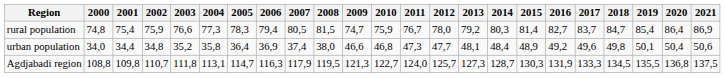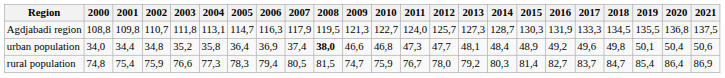 <table class="wikitable">
 <tr>
 <th>Region</th>
 <th>2000</th>
 <th>2001</th>
 <th>2002</th>
 <th>2003</th>
 <th>2004</th>
 <th>2005</th>
 <th>2006</th>
 <th>2007</th>
 <th>2008</th>
 <th>2009</th>
 <th>2010</th>
 <th>2011</th>
 <th>2012</th>
 <th>2013</th>
 <th>2014</th>
 <th>2015</th>
 <th>2016</th>
 <th>2017</th>
 <th>2018</th>
 <th>2019</th>
 <th>2020</th>
 <th>2021</th>
 </tr>
 <tr>
+<td>Agdjabadi region</td>
+<td>108,8</td>
+<td>109,8</td>
+<td>110,7</td>
+<td>111,8</td>
+<td>113,1</td>
+<td>114,7</td>
+<td>116,3</td>
+<td>117,9</td>
+<td>119,5</td>
+<td>121,3</td>
+<td>122,7</td>
+<td>124,0</td>
+<td>125,7</td>
+<td>127,3</td>
+<td>128,7</td>
+<td>130,3</td>
+<td>131,9</td>
+<td>133,3</td>
+<td>134,5</td>
+<td>135,5</td>
+<td>136,8</td>
+<td>137,5</td>
+</tr>
+<tr>
+<td>urban population</td>
+<td>34,0</td>
+<td>34,4</td>
+<td>34,8</td>
+<td>35,2</td>
+<td>35,8</td>
+<td>36,4</td>
+<td>36,9</td>
+<td>37,4</td>
+<td><strong>38,0</strong></td>
+<td>46,6</td>
+<td>46,8</td>
+<td>47,3</td>
+<td>47,7</td>
+<td>48,1</td>
+<td>48,4</td>
+<td>48,9</td>
+<td>49,2</td>
+<td>49,6</td>
+<td>49,8</td>
+<td>50,1</td>
+<td>50,4</td>
+<td>50,6</td>
+</tr>
+<tr>
 <td>rural population</td>
 <td>74,8</td>
 <td>75,4</td>
 <td>75,9</td>
 <td>76,6</td>
 <td>77,3</td>
 <td>78,3</td>
 <td>79,4</td>
 <td>80,5</td>
 <td>81,5</td>
 <td>74,7</td>
 <td>75,9</td>
 <td>76,7</td>
 <td>78,0</td>
 <td>79,2</td>
 <td>80,3</td>
 <td>81,4</td>
 <td>82,7</td>
 <td>83,7</td>
 <td>84,7</td>
 <td>85,4</td>
 <td>86,4</td>
 <td>86,9</td>
 </tr>
-<tr>
-<td>urban population</td>
-<td>34,0</td>
-<td>34,4</td>
-<td>34,8</td>
-<td>35,2</td>
-<td>35,8</td>
-<td>36,4</td>
-<td>36,9</td>
-<td>37,4</td>
-<td>38,0</td>
-<td>46,6</td>
-<td>46,8</td>
-<td>47,3</td>
-<td>47,7</td>
-<td>48,1</td>
-<td>48,4</td>
-<td>48,9</td>
-<td>49,2</td>
-<td>49,6</td>
-<td>49,8</td>
-<td>50,1</td>
-<td>50,4</td>
-<td>50,6</td>
-</tr>
-<tr>
-<td>Agdjabadi region</td>
-<td>108,8</td>
-<td>109,8</td>
-<td>110,7</td>
-<td>111,8</td>
-<td>113,1</td>
-<td>114,7</td>
-<td>116,3</td>
-<td>117,9</td>
-<td>119,5</td>
-<td>121,3</td>
-<td>122,7</td>
-<td>124,0</td>
-<td>125,7</td>
-<td>127,3</td>
-<td>128,7</td>
-<td>130,3</td>
-<td>131,9</td>
-<td>133,3</td>
-<td>134,5</td>
-<td>135,5</td>
-<td>136,8</td>
-<td>137,5</td>
-</tr>
 </table>
